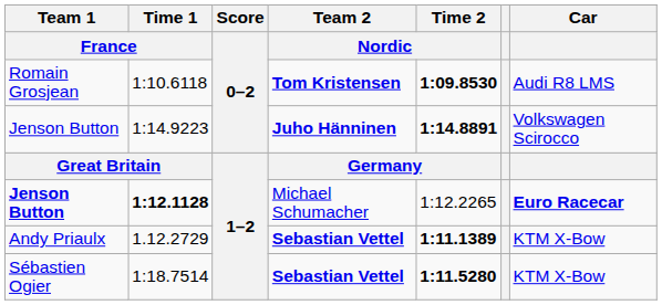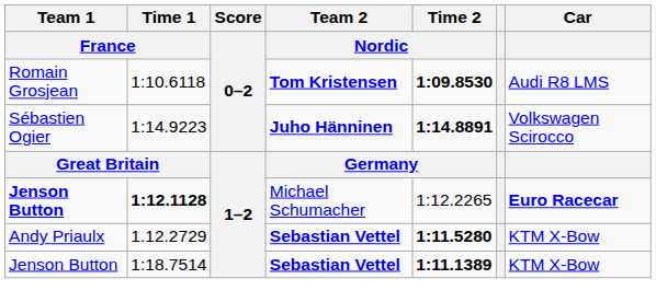 <table class="wikitable">
 <tr>
 <th>Team 1</th>
 <th>Time 1</th>
 <th>Score</th>
 <th>Team 2</th>
 <th>Time 2</th>
 <th></th>
 <th>Car</th>
 </tr>
 <tr>
 <th colspan=2> <a href='#'>France</a></th>
 <th rowspan=3>0–2</th>
 <th colspan=2> <strong><a href='#'>Nordic</a></strong></th>
 <th></th>
 <th></th>
 </tr>
 <tr>
 <td><a href='#'>Romain Grosjean</a></td>
 <td>1:10.6118</td>
 <td><strong><a href='#'>Tom Kristensen</a></strong></td>
 <td><strong>1:09.8530</strong></td>
 <th></th>
 <td><a href='#'>Audi R8 LMS</a></td>
 </tr>
 <tr>
-<td><a href='#'>Jenson Button</a></td>
+<td><a href='#'>Sébastien Ogier</a></td>
 <td>1:14.9223</td>
 <td><strong><a href='#'>Juho Hänninen</a></strong></td>
 <td><strong>1:14.8891</strong></td>
 <th></th>
 <td><a href='#'>Volkswagen Scirocco</a></td>
 </tr>
 <tr>
 <th colspan=2> <a href='#'>Great Britain</a></th>
 <th rowspan=4>1–2</th>
 <th colspan=2> <strong><a href='#'>Germany</a></strong></th>
 <th></th>
 <th></th>
 </tr>
 <tr>
 <td><strong><a href='#'>Jenson Button</a></strong></td>
 <td><strong>1:12.1128</strong></td>
 <td><a href='#'>Michael Schumacher</a></td>
 <td>1:12.2265</td>
 <th></th>
 <td><strong><a href='#'>Euro Racecar</a></strong></td>
 </tr>
 <tr>
 <td><a href='#'>Andy Priaulx</a></td>
 <td>1.12.2729</td>
 <td><strong><a href='#'>Sebastian Vettel</a></strong></td>
+<td><strong>1:11.5280</strong></td>
+<th></th>
+<td><a href='#'>KTM X-Bow</a></td>
+</tr>
+<tr>
+<td><a href='#'>Jenson Button</a></td>
+<td>1:18.7514</td>
+<td><strong><a href='#'>Sebastian Vettel</a></strong></td>
 <td><strong>1:11.1389</strong></td>
 <th></th>
 <td><a href='#'>KTM X-Bow</a></td>
 </tr>
-<tr>
-<td><a href='#'>Sébastien Ogier</a></td>
-<td>1:18.7514</td>
-<td><strong><a href='#'>Sebastian Vettel</a></strong></td>
-<td><strong>1:11.5280</strong></td>
-<th></th>
-<td><a href='#'>KTM X-Bow</a></td>
-</tr>
 </table>
